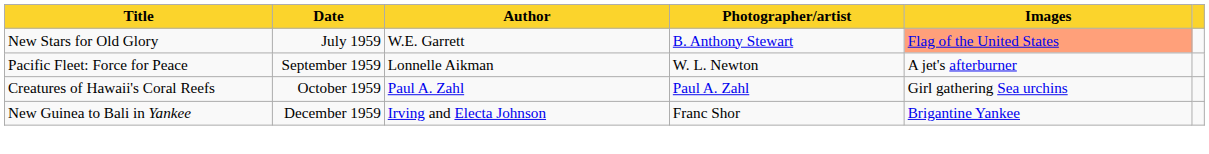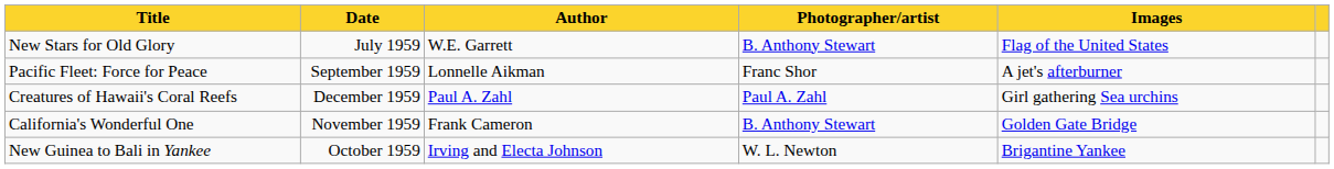 <table class="wikitable" style="width:100%">
 <tr>
 <th scope="col" style="background-color:#fbd42c;" width=275px>Title</th>
 <th scope="col" style="background-color:#fbd42c;" width=110>Date</th>
 <th scope="col" style="background-color:#fbd42c;">Author</th>
 <th scope="col" style="background-color:#fbd42c;">Photographer/artist</th>
 <th scope="col" style="background-color:#fbd42c;">Images</th>
 <th scope="col" style="background-color:#fbd42c;"></th>
 </tr>
 <tr>
 <td scope="row">New Stars for Old Glory</td>
 <td style="text-align:right;">July 1959</td>
 <td>W.E. Garrett</td>
 <td><a href='#'>B. Anthony Stewart</a></td>
-<td style="background: lightsalmon;"><a href='#'>Flag of the United States</a></td>
+<td><a href='#'>Flag of the United States</a></td>
 <td></td>
 </tr>
 <tr>
 <td scope="row">Pacific Fleet: Force for Peace</td>
 <td style="text-align:right;">September 1959</td>
 <td>Lonnelle Aikman</td>
-<td>W. L. Newton</td>
+<td>Franc Shor</td>
 <td>A jet's <a href='#'>afterburner</a></td>
 <td></td>
 </tr>
 <tr>
 <td scope="row">Creatures of Hawaii's Coral Reefs</td>
-<td style="text-align:right;">October 1959</td>
+<td style="text-align:right;">December 1959</td>
 <td><a href='#'>Paul A. Zahl</a></td>
 <td><a href='#'>Paul A. Zahl</a></td>
 <td>Girl gathering <a href='#'>Sea urchins</a></td>
 <td></td>
 </tr>
 <tr>
+<td scope="row">California's Wonderful One</td>
+<td style="text-align:right;">November 1959</td>
+<td>Frank Cameron</td>
+<td><a href='#'>B. Anthony Stewart</a></td>
+<td><a href='#'>Golden Gate Bridge</a></td>
+<td></td>
+</tr>
+<tr>
 <td scope="row">New Guinea to Bali in <em>Yankee</em></td>
-<td style="text-align:right;">December 1959</td>
+<td style="text-align:right;">October 1959</td>
 <td><a href='#'>Irving</a> and <a href='#'>Electa Johnson</a></td>
-<td>Franc Shor</td>
+<td>W. L. Newton</td>
 <td><a href='#'>Brigantine Yankee</a></td>
 <td></td>
 </tr>
 </table>
